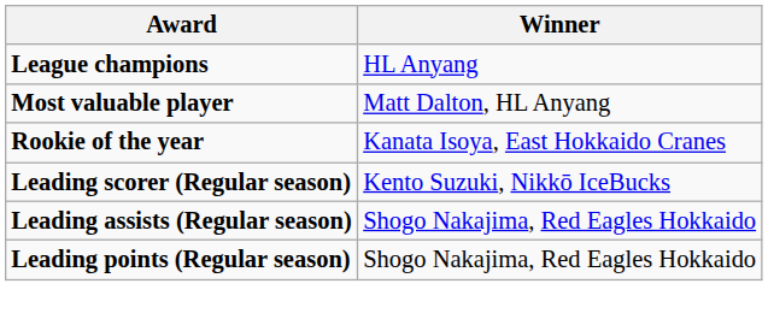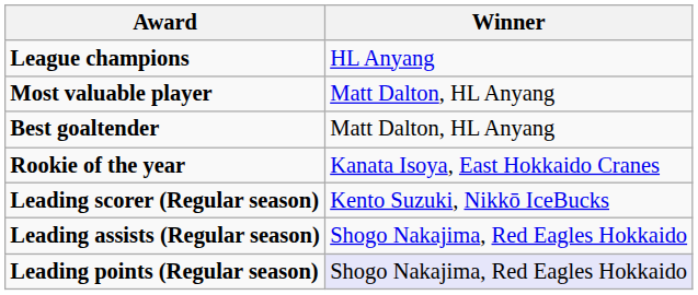 <table class="wikitable">
 <tr>
 <th>Award</th>
 <th>Winner</th>
 </tr>
 <tr>
 <td><strong>League champions </strong></td>
 <td><a href='#'>HL Anyang</a></td>
 </tr>
 <tr>
 <td><strong>Most valuable player </strong></td>
 <td><a href='#'>Matt Dalton</a>, HL Anyang</td>
+</tr>
+<tr>
+<td><strong>Best goaltender</strong></td>
+<td>Matt Dalton, HL Anyang</td>
 </tr>
 <tr>
 <td><strong>Rookie of the year</strong></td>
 <td><a href='#'>Kanata Isoya</a>, <a href='#'>East Hokkaido Cranes</a></td>
 </tr>
 <tr>
 <td><strong>Leading scorer (Regular season)</strong></td>
 <td><a href='#'>Kento Suzuki</a>, <a href='#'>Nikkō IceBucks</a></td>
 </tr>
 <tr>
 <td><strong>Leading assists (Regular season)</strong></td>
 <td><a href='#'>Shogo Nakajima</a>, <a href='#'>Red Eagles Hokkaido</a></td>
 </tr>
 <tr>
 <td><strong>Leading points (Regular season)</strong></td>
-<td>Shogo Nakajima, Red Eagles Hokkaido</td>
+<td style="background: lavender;">Shogo Nakajima, Red Eagles Hokkaido</td>
 </tr>
 </table>
